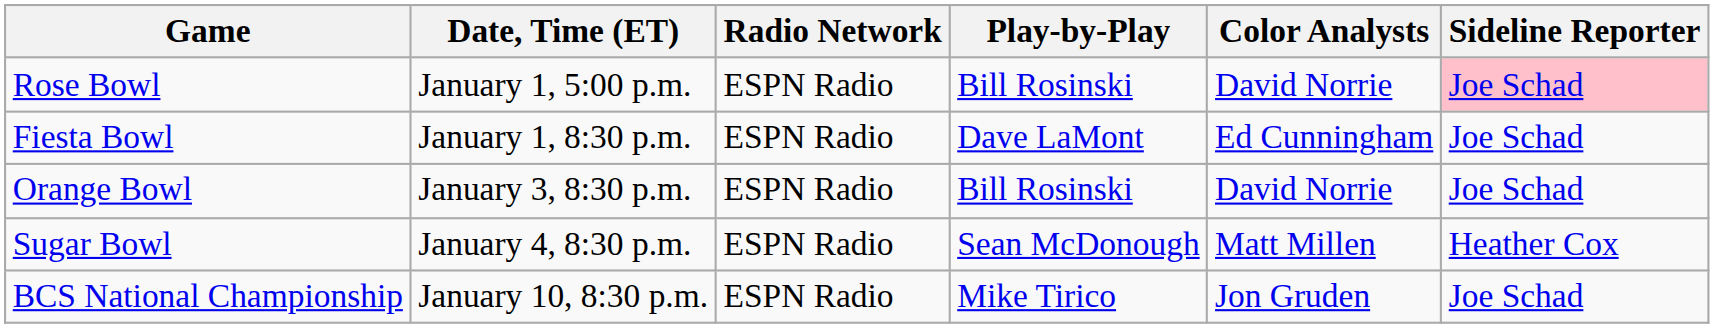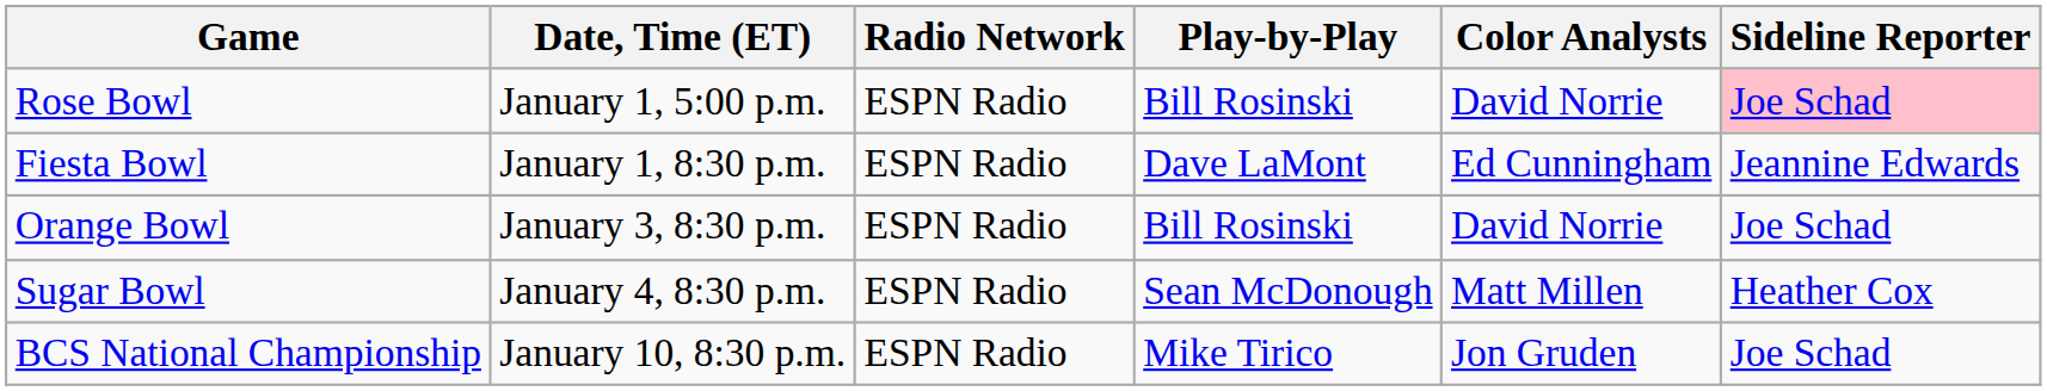 <table class="wikitable">
 <tr>
 <th>Game</th>
 <th>Date, Time (ET)</th>
 <th>Radio Network</th>
 <th>Play-by-Play</th>
 <th>Color Analysts</th>
 <th>Sideline Reporter</th>
 </tr>
 <tr>
 <td><a href='#'>Rose Bowl</a></td>
 <td>January 1, 5:00 p.m.</td>
 <td>ESPN Radio</td>
 <td><a href='#'>Bill Rosinski</a></td>
 <td><a href='#'>David Norrie</a></td>
 <td style="background: pink;"><a href='#'>Joe Schad</a></td>
 </tr>
 <tr>
 <td><a href='#'>Fiesta Bowl</a></td>
 <td>January 1, 8:30 p.m.</td>
 <td>ESPN Radio</td>
 <td><a href='#'>Dave LaMont</a></td>
 <td><a href='#'>Ed Cunningham</a></td>
-<td><a href='#'>Joe Schad</a></td>
+<td><a href='#'>Jeannine Edwards</a></td>
 </tr>
 <tr>
 <td><a href='#'>Orange Bowl</a></td>
 <td>January 3, 8:30 p.m.</td>
 <td>ESPN Radio</td>
 <td><a href='#'>Bill Rosinski</a></td>
 <td><a href='#'>David Norrie</a></td>
 <td><a href='#'>Joe Schad</a></td>
 </tr>
 <tr>
 <td><a href='#'>Sugar Bowl</a></td>
 <td>January 4, 8:30 p.m.</td>
 <td>ESPN Radio</td>
 <td><a href='#'>Sean McDonough</a></td>
 <td><a href='#'>Matt Millen</a></td>
 <td><a href='#'>Heather Cox</a></td>
 </tr>
 <tr>
 <td><a href='#'>BCS National Championship</a></td>
 <td>January 10, 8:30 p.m.</td>
 <td>ESPN Radio</td>
 <td><a href='#'>Mike Tirico</a></td>
 <td><a href='#'>Jon Gruden</a></td>
 <td><a href='#'>Joe Schad</a></td>
 </tr>
 </table>
